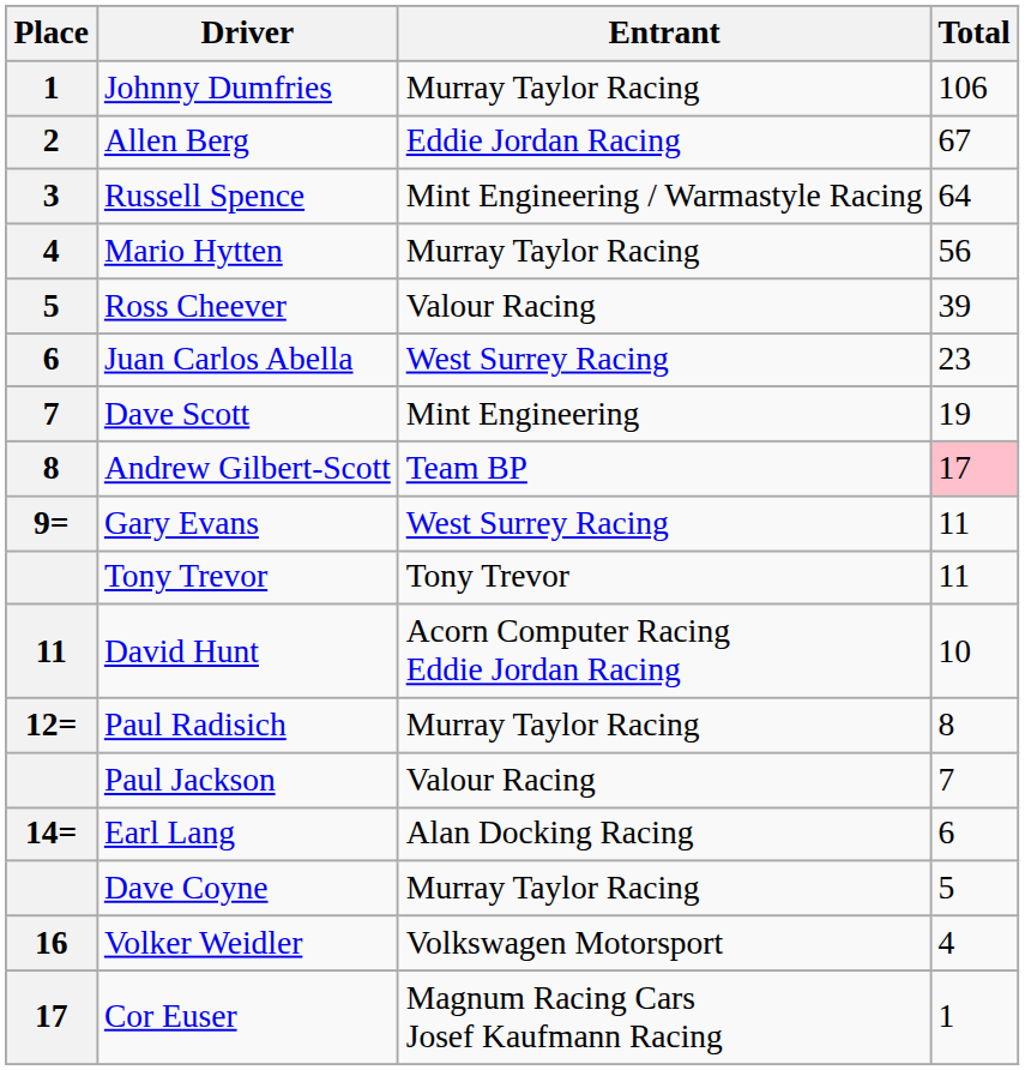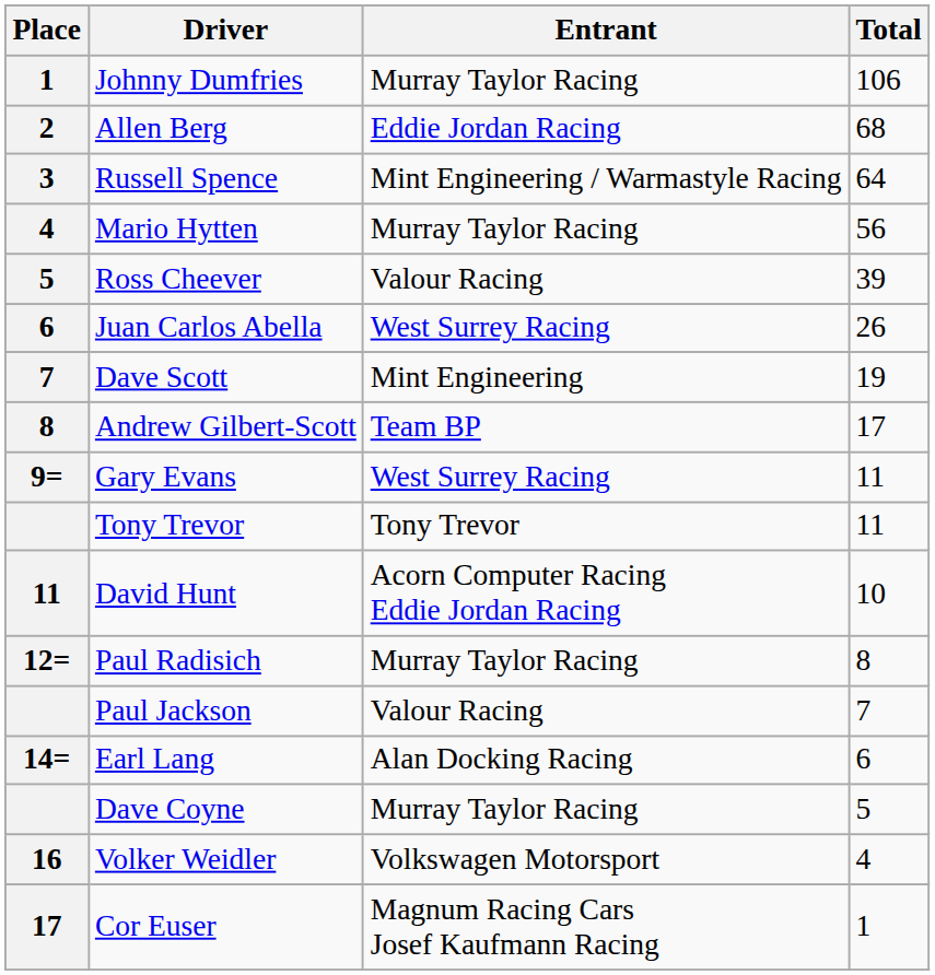 <table class="wikitable" style="font-size: 90%;">
 <tr>
 <th>Place</th>
 <th>Driver</th>
 <th>Entrant</th>
 <th>Total</th>
 </tr>
 <tr>
 <th>1</th>
 <td> <a href='#'>Johnny Dumfries</a></td>
 <td>Murray Taylor Racing</td>
 <td>106</td>
 </tr>
 <tr>
 <th>2</th>
 <td> <a href='#'>Allen Berg</a></td>
 <td><a href='#'>Eddie Jordan Racing</a></td>
-<td>67</td>
+<td>68</td>
 </tr>
 <tr>
 <th>3</th>
 <td> <a href='#'>Russell Spence</a></td>
 <td>Mint Engineering / Warmastyle Racing</td>
 <td>64</td>
 </tr>
 <tr>
 <th>4</th>
 <td> <a href='#'>Mario Hytten</a></td>
 <td>Murray Taylor Racing</td>
 <td>56</td>
 </tr>
 <tr>
 <th>5</th>
 <td> <a href='#'>Ross Cheever</a></td>
 <td>Valour Racing</td>
 <td>39</td>
 </tr>
 <tr>
 <th>6</th>
 <td> <a href='#'>Juan Carlos Abella</a></td>
 <td><a href='#'>West Surrey Racing</a></td>
-<td>23</td>
+<td>26</td>
 </tr>
 <tr>
 <th>7</th>
 <td> <a href='#'>Dave Scott</a></td>
 <td>Mint Engineering</td>
 <td>19</td>
 </tr>
 <tr>
 <th>8</th>
 <td> <a href='#'>Andrew Gilbert-Scott</a></td>
 <td><a href='#'>Team BP</a></td>
-<td style="background: pink;">17</td>
+<td>17</td>
 </tr>
 <tr>
 <th>9=</th>
 <td> <a href='#'>Gary Evans</a></td>
 <td><a href='#'>West Surrey Racing</a></td>
 <td>11</td>
 </tr>
 <tr>
 <th></th>
 <td> <a href='#'>Tony Trevor</a></td>
 <td>Tony Trevor</td>
 <td>11</td>
 </tr>
 <tr>
 <th>11</th>
 <td> <a href='#'>David Hunt</a></td>
 <td>Acorn Computer Racing<br><a href='#'>Eddie Jordan Racing</a></td>
 <td>10</td>
 </tr>
 <tr>
 <th>12=</th>
 <td> <a href='#'>Paul Radisich</a></td>
 <td>Murray Taylor Racing</td>
 <td>8</td>
 </tr>
 <tr>
 <th></th>
 <td> <a href='#'>Paul Jackson</a></td>
 <td>Valour Racing</td>
 <td>7</td>
 </tr>
 <tr>
 <th>14=</th>
 <td> <a href='#'>Earl Lang</a></td>
 <td>Alan Docking Racing</td>
 <td>6</td>
 </tr>
 <tr>
 <th></th>
 <td> <a href='#'>Dave Coyne</a></td>
 <td>Murray Taylor Racing</td>
 <td>5</td>
 </tr>
 <tr>
 <th>16</th>
 <td> <a href='#'>Volker Weidler</a></td>
 <td>Volkswagen Motorsport</td>
 <td>4</td>
 </tr>
 <tr>
 <th>17</th>
 <td> <a href='#'>Cor Euser</a></td>
 <td>Magnum Racing Cars<br>Josef Kaufmann Racing</td>
 <td>1</td>
 </tr>
 <tr>
 </tr>
 </table>
